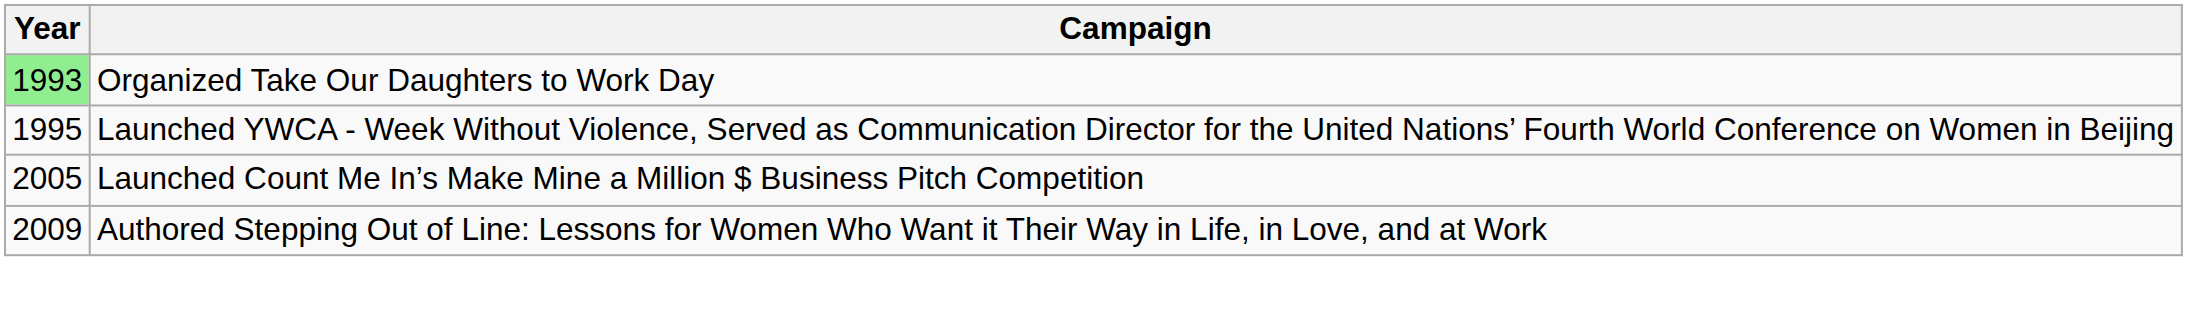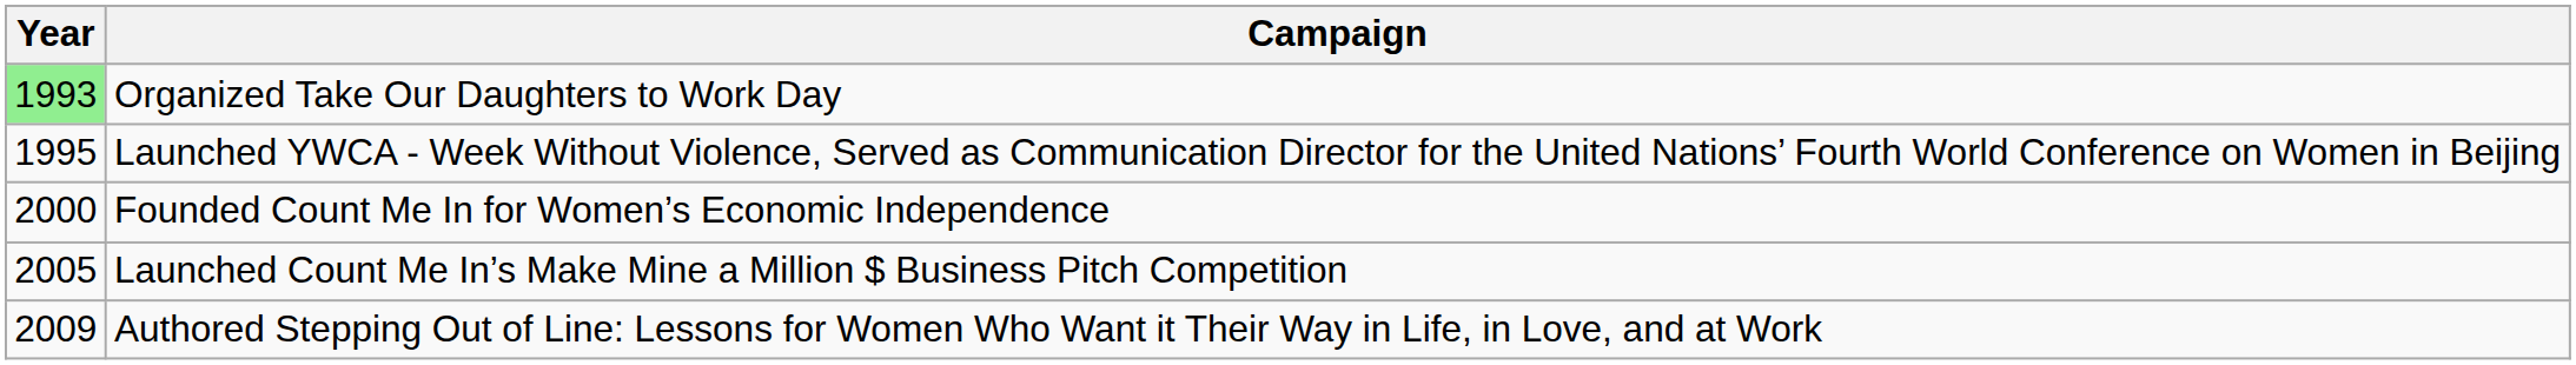 <table class="wikitable">
 <tr>
 <th>Year</th>
 <th>Campaign</th>
 </tr>
 <tr>
 <td style="background: lightgreen;">1993</td>
 <td>Organized Take Our Daughters to Work Day</td>
 </tr>
 <tr>
 <td>1995</td>
 <td>Launched YWCA - Week Without Violence, Served as Communication Director for the United Nations’ Fourth World Conference on Women in Beijing</td>
 </tr>
 <tr>
+<td>2000</td>
+<td>Founded Count Me In for Women’s Economic Independence</td>
+</tr>
+<tr>
 <td>2005</td>
 <td>Launched Count Me In’s Make Mine a Million $ Business Pitch Competition</td>
 </tr>
 <tr>
 <td>2009</td>
 <td>Authored Stepping Out of Line: Lessons for Women Who Want it Their Way in Life, in Love, and at Work</td>
 </tr>
 </table>
